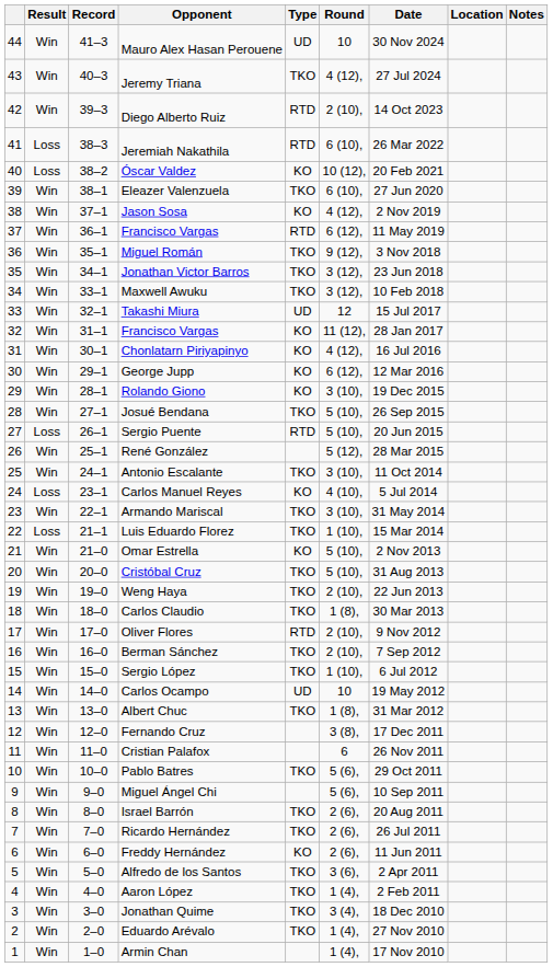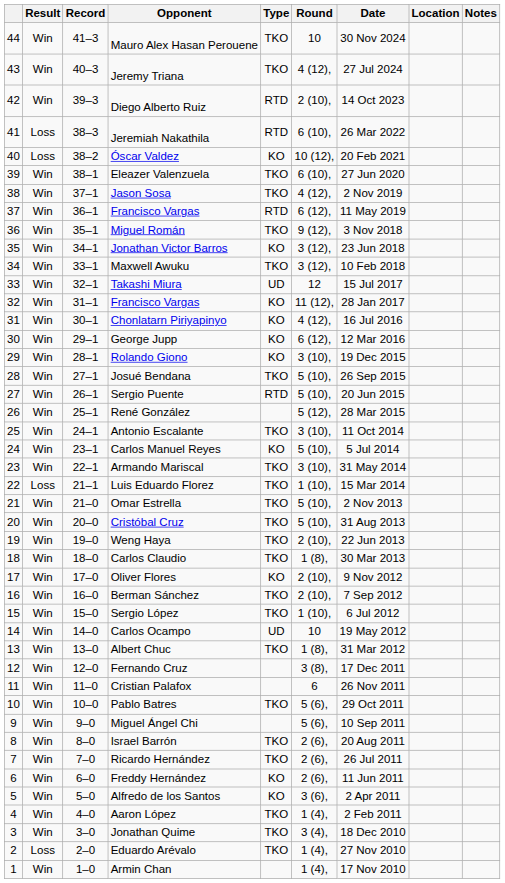 <table class="wikitable" style="text-align:center">
 <tr>
 <th></th>
 <th>Result</th>
 <th>Record</th>
 <th>Opponent</th>
 <th>Type</th>
 <th>Round</th>
 <th>Date</th>
 <th>Location</th>
 <th>Notes</th>
 </tr>
 <tr>
 <td>44</td>
 <td>Win</td>
 <td>41–3</td>
 <td style="text-align:left;"><br> Mauro Alex Hasan Perouene</td>
-<td>UD</td>
+<td>TKO</td>
 <td>10</td>
 <td>30 Nov 2024</td>
 <td align=left> </td>
 <td></td>
 </tr>
 <tr>
 <td>43</td>
 <td>Win</td>
 <td>40–3</td>
 <td style="text-align:left;"><br> Jeremy Triana</td>
 <td>TKO</td>
 <td>4 (12), </td>
 <td>27 Jul 2024</td>
 <td align=left> </td>
 <td></td>
 </tr>
 <tr>
 <td>42</td>
 <td>Win</td>
 <td>39–3</td>
 <td style="text-align:left;"><br> Diego Alberto Ruiz</td>
 <td>RTD</td>
 <td>2 (10), </td>
 <td>14 Oct 2023</td>
 <td align=left> </td>
 <td></td>
 </tr>
 <tr>
 <td>41</td>
 <td>Loss</td>
 <td>38–3</td>
 <td style="text-align:left;"><br> Jeremiah Nakathila</td>
 <td>RTD</td>
 <td>6 (10), </td>
 <td>26 Mar 2022</td>
 <td align=left> </td>
 <td></td>
 </tr>
 <tr>
 <td>40</td>
 <td>Loss</td>
 <td>38–2</td>
 <td style="text-align:left;"> <a href='#'>Óscar Valdez</a></td>
 <td>KO</td>
 <td>10 (12), </td>
 <td>20 Feb 2021</td>
 <td style="text-align:left;"> </td>
 <td style="text-align:left;"></td>
 </tr>
 <tr>
 <td>39</td>
 <td>Win</td>
 <td>38–1</td>
 <td style="text-align:left;"> Eleazer Valenzuela</td>
 <td>TKO</td>
 <td>6 (10), </td>
 <td>27 Jun 2020</td>
 <td style="text-align:left;"></td>
 <td></td>
 </tr>
 <tr>
 <td>38</td>
 <td>Win</td>
 <td>37–1</td>
 <td style="text-align:left;"> <a href='#'>Jason Sosa</a></td>
-<td>KO</td>
+<td>TKO</td>
 <td>4 (12), </td>
 <td>2 Nov 2019</td>
 <td style="text-align:left;"> </td>
 <td style="text-align:left;"></td>
 </tr>
 <tr>
 <td>37</td>
 <td>Win</td>
 <td>36–1</td>
 <td style="text-align:left;"> <a href='#'>Francisco Vargas</a></td>
 <td>RTD</td>
 <td>6 (12), </td>
 <td>11 May 2019</td>
 <td style="text-align:left;"> </td>
 <td style="text-align:left;"></td>
 </tr>
 <tr>
 <td>36</td>
 <td>Win</td>
 <td>35–1</td>
 <td style="text-align:left;"> <a href='#'>Miguel Román</a></td>
 <td>TKO</td>
 <td>9 (12), </td>
 <td>3 Nov 2018</td>
 <td style="text-align:left;"> </td>
 <td style="text-align:left;"></td>
 </tr>
 <tr>
 <td>35</td>
 <td>Win</td>
 <td>34–1</td>
 <td style="text-align:left;"> <a href='#'>Jonathan Victor Barros</a></td>
-<td>TKO</td>
+<td>KO</td>
 <td>3 (12), </td>
 <td>23 Jun 2018</td>
 <td style="text-align:left;"> </td>
 <td style="text-align:left;"></td>
 </tr>
 <tr>
 <td>34</td>
 <td>Win</td>
 <td>33–1</td>
 <td style="text-align:left;"> Maxwell Awuku</td>
 <td>TKO</td>
 <td>3 (12), </td>
 <td>10 Feb 2018</td>
 <td style="text-align:left;"> </td>
 <td style="text-align:left;"></td>
 </tr>
 <tr>
 <td>33</td>
 <td>Win</td>
 <td>32–1</td>
 <td style="text-align:left;"> <a href='#'>Takashi Miura</a></td>
 <td>UD</td>
 <td>12</td>
 <td>15 Jul 2017</td>
 <td style="text-align:left;"> </td>
 <td style="text-align:left;"></td>
 </tr>
 <tr>
 <td>32</td>
 <td>Win</td>
 <td>31–1</td>
 <td style="text-align:left;"> <a href='#'>Francisco Vargas</a></td>
 <td>KO</td>
 <td>11 (12), </td>
 <td>28 Jan 2017</td>
 <td style="text-align:left;"> </td>
 <td style="text-align:left;"></td>
 </tr>
 <tr>
 <td>31</td>
 <td>Win</td>
 <td>30–1</td>
 <td style="text-align:left;"> <a href='#'>Chonlatarn Piriyapinyo</a></td>
 <td>KO</td>
 <td>4 (12), </td>
 <td>16 Jul 2016</td>
 <td style="text-align:left;"> </td>
 <td style="text-align:left;"></td>
 </tr>
 <tr>
 <td>30</td>
 <td>Win</td>
 <td>29–1</td>
 <td style="text-align:left;"> George Jupp</td>
 <td>KO</td>
 <td>6 (12), </td>
 <td>12 Mar 2016</td>
 <td style="text-align:left;"> </td>
 <td style="text-align:left;"></td>
 </tr>
 <tr>
 <td>29</td>
 <td>Win</td>
 <td>28–1</td>
 <td style="text-align:left;"> <a href='#'>Rolando Giono</a></td>
 <td>KO</td>
 <td>3 (10), </td>
 <td>19 Dec 2015</td>
 <td style="text-align:left;"> </td>
 <td style="text-align:left;"></td>
 </tr>
 <tr>
 <td>28</td>
 <td>Win</td>
 <td>27–1</td>
 <td style="text-align:left;"> Josué Bendana</td>
 <td>TKO</td>
 <td>5 (10), </td>
 <td>26 Sep 2015</td>
 <td style="text-align:left;"> </td>
 <td style="text-align:left;"></td>
 </tr>
 <tr>
 <td>27</td>
-<td>Loss</td>
+<td>Win</td>
 <td>26–1</td>
 <td style="text-align:left;"> Sergio Puente</td>
 <td>RTD</td>
 <td>5 (10), </td>
 <td>20 Jun 2015</td>
 <td style="text-align:left;"> </td>
 <td style="text-align:left;"></td>
 </tr>
 <tr>
 <td>26</td>
 <td>Win</td>
 <td>25–1</td>
 <td style="text-align:left;"> René González</td>
 <td></td>
 <td>5 (12), </td>
 <td>28 Mar 2015</td>
 <td style="text-align:left;"> </td>
 <td style="text-align:left;"></td>
 </tr>
 <tr>
 <td>25</td>
 <td>Win</td>
 <td>24–1</td>
 <td style="text-align:left;"> Antonio Escalante</td>
 <td>TKO</td>
 <td>3 (10), </td>
 <td>11 Oct 2014</td>
 <td style="text-align:left;"> </td>
 <td style="text-align:left;"></td>
 </tr>
 <tr>
 <td>24</td>
-<td>Loss</td>
+<td>Win</td>
 <td>23–1</td>
 <td style="text-align:left;"> Carlos Manuel Reyes</td>
 <td>KO</td>
-<td>4 (10), </td>
+<td>5 (10), </td>
 <td>5 Jul 2014</td>
 <td style="text-align:left;"> </td>
 <td style="text-align:left;"></td>
 </tr>
 <tr>
 <td>23</td>
 <td>Win</td>
 <td>22–1</td>
 <td style="text-align:left;"> Armando Mariscal</td>
 <td>TKO</td>
 <td>3 (10), </td>
 <td>31 May 2014</td>
 <td style="text-align:left;"> </td>
 <td style="text-align:left;"></td>
 </tr>
 <tr>
 <td>22</td>
 <td>Loss</td>
 <td>21–1</td>
 <td style="text-align:left;"> Luis Eduardo Florez</td>
 <td>TKO</td>
 <td>1 (10), </td>
 <td>15 Mar 2014</td>
 <td style="text-align:left;"> </td>
 <td style="text-align:left;"></td>
 </tr>
 <tr>
 <td>21</td>
 <td>Win</td>
 <td>21–0</td>
 <td style="text-align:left;"> Omar Estrella</td>
-<td>KO</td>
+<td>TKO</td>
 <td>5 (10), </td>
 <td>2 Nov 2013</td>
 <td style="text-align:left;"> </td>
 <td style="text-align:left;"></td>
 </tr>
 <tr>
 <td>20</td>
 <td>Win</td>
 <td>20–0</td>
 <td style="text-align:left;"> <a href='#'>Cristóbal Cruz</a></td>
 <td>TKO</td>
 <td>5 (10), </td>
 <td>31 Aug 2013</td>
 <td style="text-align:left;"> </td>
 <td style="text-align:left;"></td>
 </tr>
 <tr>
 <td>19</td>
 <td>Win</td>
 <td>19–0</td>
 <td style="text-align:left;"> Weng Haya</td>
 <td>TKO</td>
 <td>2 (10), </td>
 <td>22 Jun 2013</td>
 <td style="text-align:left;"> </td>
 <td style="text-align:left;"></td>
 </tr>
 <tr>
 <td>18</td>
 <td>Win</td>
 <td>18–0</td>
 <td style="text-align:left;"> Carlos Claudio</td>
 <td>TKO</td>
 <td>1 (8), </td>
 <td>30 Mar 2013</td>
 <td style="text-align:left;"> </td>
 <td style="text-align:left;"></td>
 </tr>
 <tr>
 <td>17</td>
 <td>Win</td>
 <td>17–0</td>
 <td style="text-align:left;"> Oliver Flores</td>
-<td>RTD</td>
+<td>KO</td>
 <td>2 (10), </td>
 <td>9 Nov 2012</td>
 <td style="text-align:left;"> </td>
 <td style="text-align:left;"></td>
 </tr>
 <tr>
 <td>16</td>
 <td>Win</td>
 <td>16–0</td>
 <td style="text-align:left;"> Berman Sánchez</td>
 <td>TKO</td>
 <td>2 (10), </td>
 <td>7 Sep 2012</td>
 <td style="text-align:left;"> </td>
 <td style="text-align:left;"></td>
 </tr>
 <tr>
 <td>15</td>
 <td>Win</td>
 <td>15–0</td>
 <td style="text-align:left;"> Sergio López</td>
 <td>TKO</td>
 <td>1 (10), </td>
 <td>6 Jul 2012</td>
 <td style="text-align:left;"> </td>
 <td style="text-align:left;"></td>
 </tr>
 <tr>
 <td>14</td>
 <td>Win</td>
 <td>14–0</td>
 <td style="text-align:left;"> Carlos Ocampo</td>
 <td>UD</td>
 <td>10</td>
 <td>19 May 2012</td>
 <td style="text-align:left;"> </td>
 <td style="text-align:left;"></td>
 </tr>
 <tr>
 <td>13</td>
 <td>Win</td>
 <td>13–0</td>
 <td style="text-align:left;"> Albert Chuc</td>
 <td>TKO</td>
 <td>1 (8), </td>
 <td>31 Mar 2012</td>
 <td style="text-align:left;"> </td>
 <td style="text-align:left;"></td>
 </tr>
 <tr>
 <td>12</td>
 <td>Win</td>
 <td>12–0</td>
 <td style="text-align:left;"> Fernando Cruz</td>
 <td></td>
 <td>3 (8), </td>
 <td>17 Dec 2011</td>
 <td style="text-align:left;"> </td>
 <td style="text-align:left;"></td>
 </tr>
 <tr>
 <td>11</td>
 <td>Win</td>
 <td>11–0</td>
 <td style="text-align:left;"> Cristian Palafox</td>
 <td></td>
 <td>6</td>
 <td>26 Nov 2011</td>
 <td style="text-align:left;"> </td>
 <td style="text-align:left;"></td>
 </tr>
 <tr>
 <td>10</td>
 <td>Win</td>
 <td>10–0</td>
 <td style="text-align:left;"> Pablo Batres</td>
 <td>TKO</td>
 <td>5 (6), </td>
 <td>29 Oct 2011</td>
 <td style="text-align:left;"> </td>
 <td style="text-align:left;"></td>
 </tr>
 <tr>
 <td>9</td>
 <td>Win</td>
 <td>9–0</td>
 <td style="text-align:left;"> Miguel Ángel Chi</td>
 <td></td>
 <td>5 (6), </td>
 <td>10 Sep 2011</td>
 <td style="text-align:left;"> </td>
 <td style="text-align:left;"></td>
 </tr>
 <tr>
 <td>8</td>
 <td>Win</td>
 <td>8–0</td>
 <td style="text-align:left;"> Israel Barrón</td>
 <td>TKO</td>
 <td>2 (6), </td>
 <td>20 Aug 2011</td>
 <td style="text-align:left;"> </td>
 <td style="text-align:left;"></td>
 </tr>
 <tr>
 <td>7</td>
 <td>Win</td>
 <td>7–0</td>
 <td style="text-align:left;"> Ricardo Hernández</td>
 <td>TKO</td>
 <td>2 (6), </td>
 <td>26 Jul 2011</td>
 <td style="text-align:left;"> </td>
 <td style="text-align:left;"></td>
 </tr>
 <tr>
 <td>6</td>
 <td>Win</td>
 <td>6–0</td>
 <td style="text-align:left;"> Freddy Hernández</td>
 <td>KO</td>
 <td>2 (6), </td>
 <td>11 Jun 2011</td>
 <td style="text-align:left;"> </td>
 <td style="text-align:left;"></td>
 </tr>
 <tr>
 <td>5</td>
 <td>Win</td>
 <td>5–0</td>
 <td style="text-align:left;"> Alfredo de los Santos</td>
-<td>TKO</td>
+<td>KO</td>
 <td>3 (6), </td>
 <td>2 Apr 2011</td>
 <td style="text-align:left;"> </td>
 <td style="text-align:left;"></td>
 </tr>
 <tr>
 <td>4</td>
 <td>Win</td>
 <td>4–0</td>
 <td style="text-align:left;"> Aaron López</td>
 <td>TKO</td>
 <td>1 (4), </td>
 <td>2 Feb 2011</td>
 <td style="text-align:left;"> </td>
 <td style="text-align:left;"></td>
 </tr>
 <tr>
 <td>3</td>
 <td>Win</td>
 <td>3–0</td>
 <td style="text-align:left;"> Jonathan Quime</td>
 <td>TKO</td>
 <td>3 (4), </td>
 <td>18 Dec 2010</td>
 <td style="text-align:left;"> </td>
 <td style="text-align:left;"></td>
 </tr>
 <tr>
 <td>2</td>
-<td>Win</td>
+<td>Loss</td>
 <td>2–0</td>
 <td style="text-align:left;"> Eduardo Arévalo</td>
 <td>TKO</td>
 <td>1 (4), </td>
 <td>27 Nov 2010</td>
 <td style="text-align:left;"> </td>
 <td style="text-align:left;"></td>
 </tr>
 <tr>
 <td>1</td>
 <td>Win</td>
 <td>1–0</td>
 <td style="text-align:left;"> Armin Chan</td>
 <td></td>
 <td>1 (4), </td>
 <td>17 Nov 2010</td>
 <td style="text-align:left;"> </td>
 <td style="text-align:left;"></td>
 </tr>
 </table>
